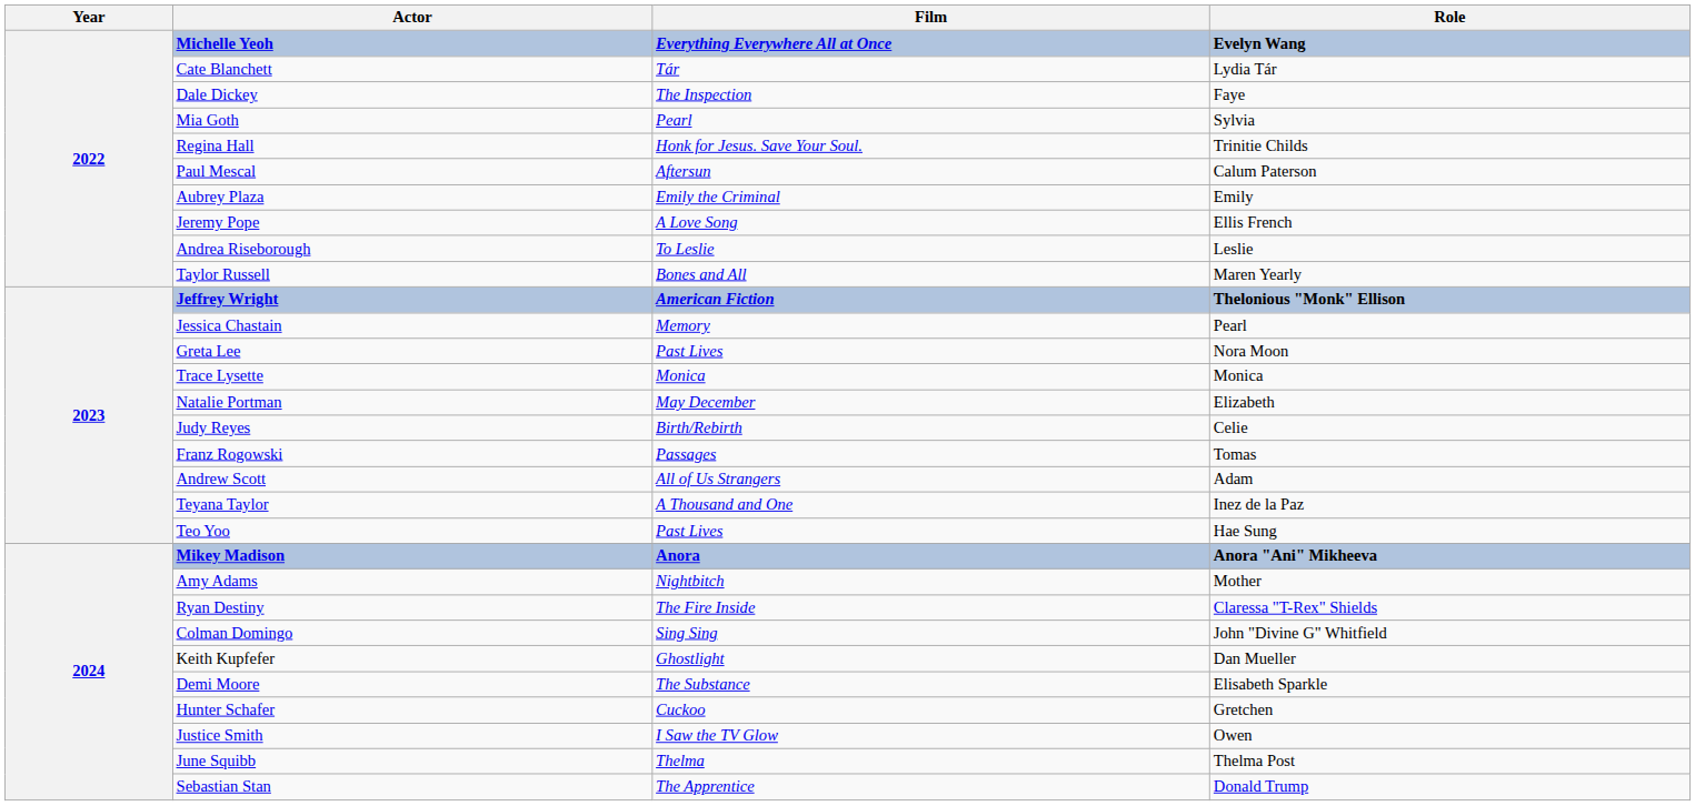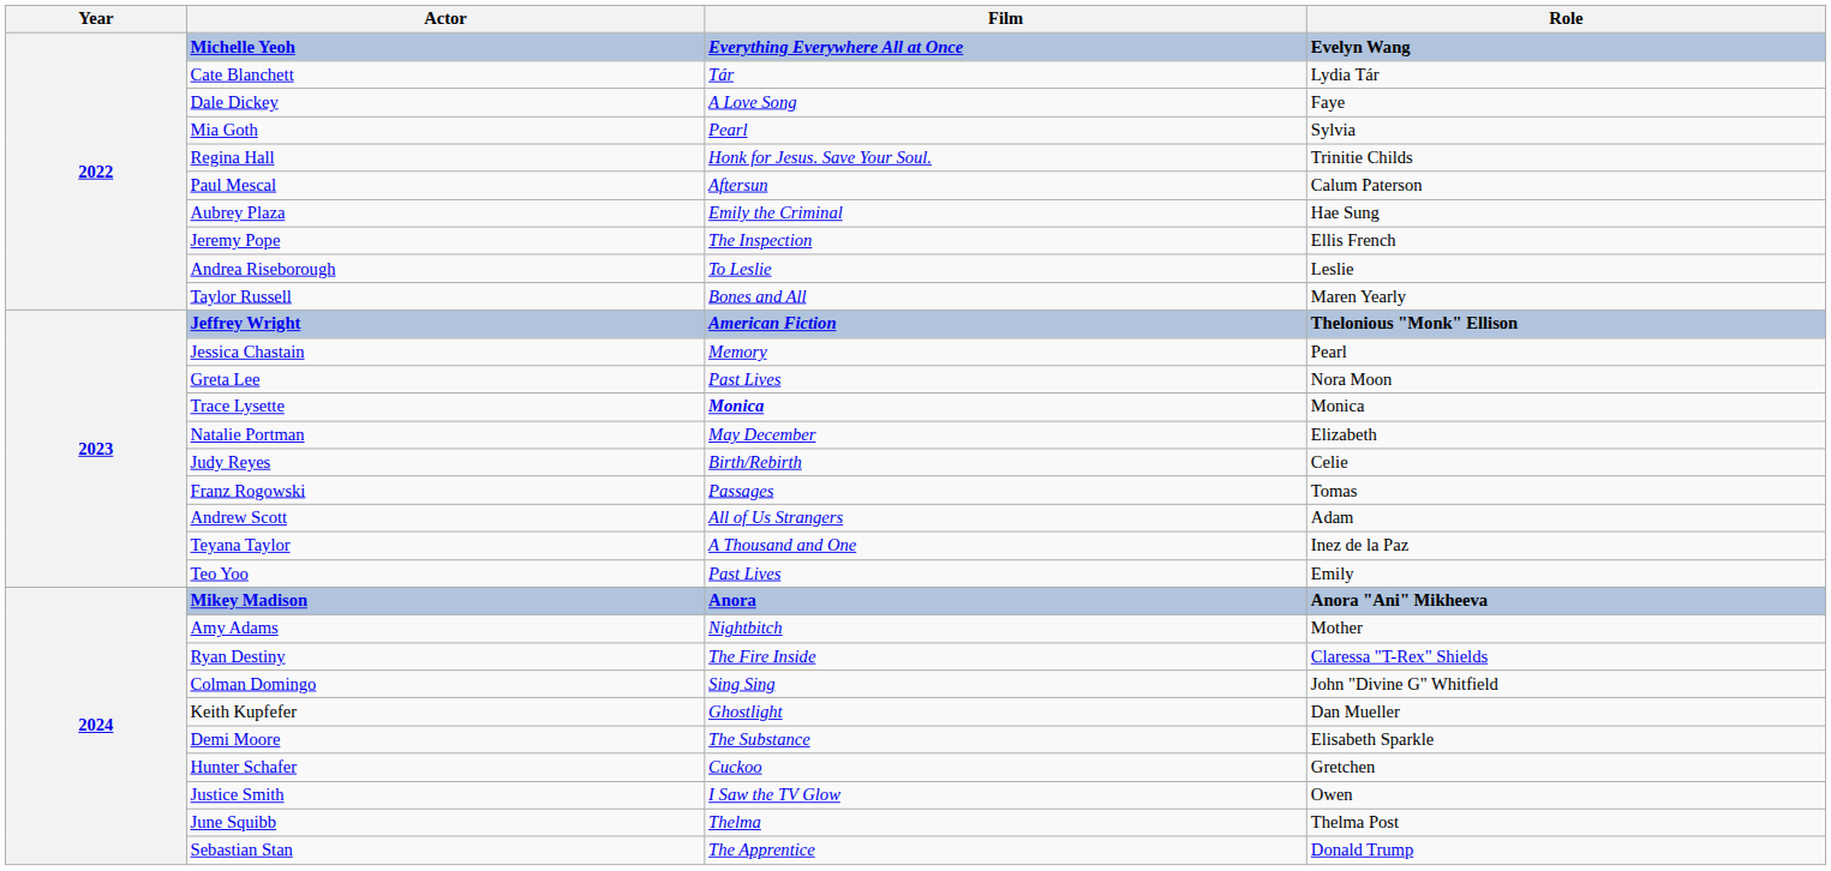 <table class="wikitable" width="84%" cellpadding="5">
 <tr>
 <th width="100">Year</th>
 <th width="300">Actor</th>
 <th width="350">Film</th>
 <th width="300">Role</th>
 </tr>
 <tr>
 <th rowspan="10" style="text-align:center;"><a href='#'>2022</a><br></th>
 <td style="background:#B0C4DE;"><strong><a href='#'>Michelle Yeoh</a></strong></td>
 <td style="background:#B0C4DE;"><strong><em><a href='#'>Everything Everywhere All at Once</a></em></strong></td>
 <td style="background:#B0C4DE;"><strong>Evelyn Wang</strong></td>
 </tr>
 <tr>
 <td><a href='#'>Cate Blanchett</a></td>
 <td><em><a href='#'>Tár</a></em></td>
 <td>Lydia Tár</td>
 </tr>
 <tr>
 <td><a href='#'>Dale Dickey</a></td>
-<td><em><a href='#'>The Inspection</a></em></td>
+<td><em><a href='#'>A Love Song</a></em></td>
 <td>Faye</td>
 </tr>
 <tr>
 <td><a href='#'>Mia Goth</a></td>
 <td><em><a href='#'>Pearl</a></em></td>
 <td>Sylvia</td>
 </tr>
 <tr>
 <td><a href='#'>Regina Hall</a></td>
 <td><em><a href='#'>Honk for Jesus. Save Your Soul.</a></em></td>
 <td>Trinitie Childs</td>
 </tr>
 <tr>
 <td><a href='#'>Paul Mescal</a></td>
 <td><em><a href='#'>Aftersun</a></em></td>
 <td>Calum Paterson</td>
 </tr>
 <tr>
 <td><a href='#'>Aubrey Plaza</a></td>
 <td><em><a href='#'>Emily the Criminal</a></em></td>
-<td>Emily</td>
+<td>Hae Sung</td>
 </tr>
 <tr>
 <td><a href='#'>Jeremy Pope</a></td>
-<td><em><a href='#'>A Love Song</a></em></td>
+<td><em><a href='#'>The Inspection</a></em></td>
 <td>Ellis French</td>
 </tr>
 <tr>
 <td><a href='#'>Andrea Riseborough</a></td>
 <td><em><a href='#'>To Leslie</a></em></td>
 <td>Leslie</td>
 </tr>
 <tr>
 <td><a href='#'>Taylor Russell</a></td>
 <td><em><a href='#'>Bones and All</a></em></td>
 <td>Maren Yearly</td>
 </tr>
 <tr>
 <th rowspan="10" style="text-align:center;"><a href='#'>2023</a><br></th>
 <td style="background:#B0C4DE;"><strong><a href='#'>Jeffrey Wright</a></strong></td>
 <td style="background:#B0C4DE;"><strong><em><a href='#'>American Fiction</a></em></strong></td>
 <td style="background:#B0C4DE;"><strong>Thelonious "Monk" Ellison</strong></td>
 </tr>
 <tr>
 <td><a href='#'>Jessica Chastain</a></td>
 <td><em><a href='#'>Memory</a></em></td>
 <td>Pearl</td>
 </tr>
 <tr>
 <td><a href='#'>Greta Lee</a></td>
 <td><em><a href='#'>Past Lives</a></em></td>
 <td>Nora Moon</td>
 </tr>
 <tr>
 <td><a href='#'>Trace Lysette</a></td>
-<td><em><a href='#'>Monica</a></em></td>
+<td><strong><em><a href='#'>Monica</a></em></strong></td>
 <td>Monica</td>
 </tr>
 <tr>
 <td><a href='#'>Natalie Portman</a></td>
 <td><em><a href='#'>May December</a></em></td>
 <td>Elizabeth</td>
 </tr>
 <tr>
 <td><a href='#'>Judy Reyes</a></td>
 <td><em><a href='#'>Birth/Rebirth</a></em></td>
 <td>Celie</td>
 </tr>
 <tr>
 <td><a href='#'>Franz Rogowski</a></td>
 <td><em><a href='#'>Passages</a></em></td>
 <td>Tomas</td>
 </tr>
 <tr>
 <td><a href='#'>Andrew Scott</a></td>
 <td><em><a href='#'>All of Us Strangers</a></em></td>
 <td>Adam</td>
 </tr>
 <tr>
 <td><a href='#'>Teyana Taylor</a></td>
 <td><em><a href='#'>A Thousand and One</a></em></td>
 <td>Inez de la Paz</td>
 </tr>
 <tr>
 <td><a href='#'>Teo Yoo</a></td>
 <td><em><a href='#'>Past Lives</a></em></td>
-<td>Hae Sung</td>
+<td>Emily</td>
 </tr>
 <tr>
 <th rowspan="10"><a href='#'>2024</a></th>
 <td style="background:#B0C4DE;"><strong><a href='#'>Mikey Madison</a></strong></td>
 <td style="background:#B0C4DE;"><strong><a href='#'>Anora</a></strong></td>
 <td style="background:#B0C4DE;"><strong>Anora "Ani" Mikheeva</strong></td>
 </tr>
 <tr>
 <td><a href='#'>Amy Adams</a></td>
 <td><em><a href='#'>Nightbitch</a></em></td>
 <td>Mother</td>
 </tr>
 <tr>
 <td><a href='#'>Ryan Destiny</a></td>
 <td><em><a href='#'>The Fire Inside</a></em></td>
 <td><a href='#'>Claressa "T-Rex" Shields</a></td>
 </tr>
 <tr>
 <td><a href='#'>Colman Domingo</a></td>
 <td><em><a href='#'>Sing Sing</a></em></td>
 <td>John "Divine G" Whitfield</td>
 </tr>
 <tr>
 <td>Keith Kupfefer</td>
 <td><em><a href='#'>Ghostlight</a></em></td>
 <td>Dan Mueller</td>
 </tr>
 <tr>
 <td><a href='#'>Demi Moore</a></td>
 <td><em><a href='#'>The Substance</a></em></td>
 <td>Elisabeth Sparkle</td>
 </tr>
 <tr>
 <td><a href='#'>Hunter Schafer</a></td>
 <td><em><a href='#'>Cuckoo</a></em></td>
 <td>Gretchen</td>
 </tr>
 <tr>
 <td><a href='#'>Justice Smith</a></td>
 <td><em><a href='#'>I Saw the TV Glow</a></em></td>
 <td>Owen</td>
 </tr>
 <tr>
 <td><a href='#'>June Squibb</a></td>
 <td><em><a href='#'>Thelma</a></em></td>
 <td>Thelma Post</td>
 </tr>
 <tr>
 <td><a href='#'>Sebastian Stan</a></td>
 <td><em><a href='#'>The Apprentice</a></em></td>
 <td><a href='#'>Donald Trump</a></td>
 </tr>
 </table>
